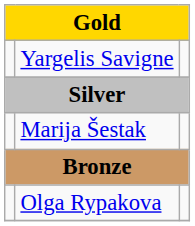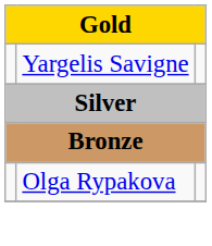 <table class="wikitable">
 <tr bgcolor=gold>
 <td colspan=3 align=center><strong>Gold</strong></td>
 </tr>
 <tr>
 <td></td>
 <td><a href='#'>Yargelis Savigne</a></td>
 <td></td>
 </tr>
 <tr bgcolor=silver>
 <td colspan=3 align=center><strong>Silver</strong></td>
 </tr>
-<tr>
-<td></td>
-<td><a href='#'>Marija Šestak</a></td>
-<td></td>
-</tr>
 <tr bgcolor=cc9966>
 <td colspan=3 align=center><strong>Bronze</strong></td>
 </tr>
 <tr>
 <td></td>
 <td><a href='#'>Olga Rypakova</a></td>
 <td></td>
 </tr>
 <tr>
 </tr>
 </table>
